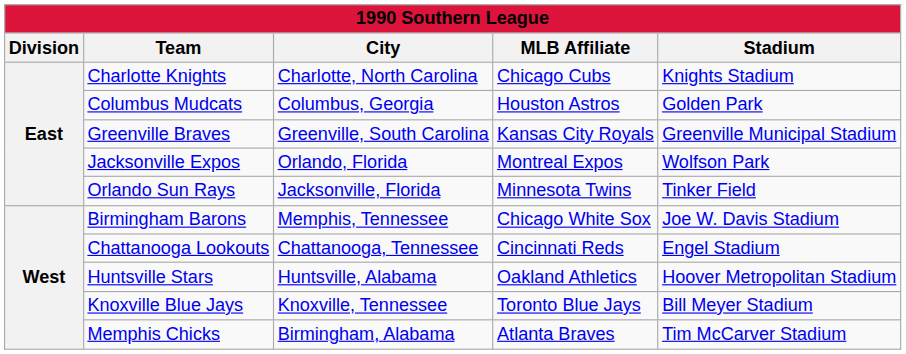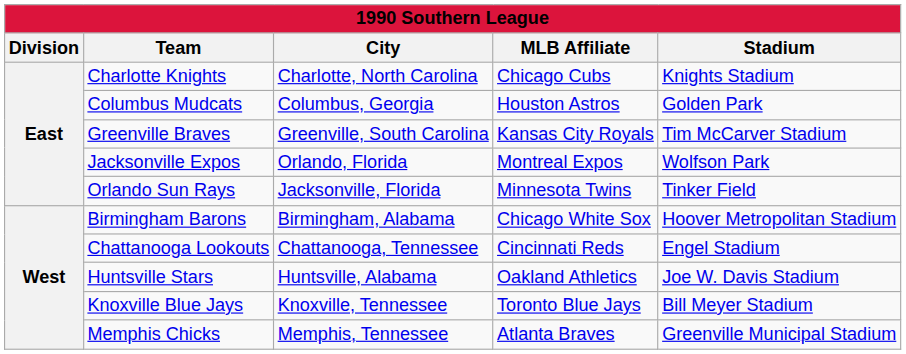 <table class="wikitable" style="width:auto">
 <tr>
 <td bgcolor="#DC143C" align="center" colspan="7"><strong><span>1990 Southern League</span></strong></td>
 </tr>
 <tr>
 <th>Division</th>
 <th>Team</th>
 <th>City</th>
 <th>MLB Affiliate</th>
 <th>Stadium</th>
 </tr>
 <tr>
 <th rowspan="5">East</th>
 <td><a href='#'>Charlotte Knights</a></td>
 <td><a href='#'>Charlotte, North Carolina</a></td>
 <td><a href='#'>Chicago Cubs</a></td>
 <td><a href='#'>Knights Stadium</a></td>
 </tr>
 <tr>
 <td><a href='#'>Columbus Mudcats</a></td>
 <td><a href='#'>Columbus, Georgia</a></td>
 <td><a href='#'>Houston Astros</a></td>
 <td><a href='#'>Golden Park</a></td>
 </tr>
 <tr>
 <td><a href='#'>Greenville Braves</a></td>
 <td><a href='#'>Greenville, South Carolina</a></td>
 <td><a href='#'>Kansas City Royals</a></td>
-<td><a href='#'>Greenville Municipal Stadium</a></td>
+<td><a href='#'>Tim McCarver Stadium</a></td>
 </tr>
 <tr>
 <td><a href='#'>Jacksonville Expos</a></td>
 <td><a href='#'>Orlando, Florida</a></td>
 <td><a href='#'>Montreal Expos</a></td>
 <td><a href='#'>Wolfson Park</a></td>
 </tr>
 <tr>
 <td><a href='#'>Orlando Sun Rays</a></td>
 <td><a href='#'>Jacksonville, Florida</a></td>
 <td><a href='#'>Minnesota Twins</a></td>
 <td><a href='#'>Tinker Field</a></td>
 </tr>
 <tr>
 <th rowspan="5">West</th>
 <td><a href='#'>Birmingham Barons</a></td>
-<td><a href='#'>Memphis, Tennessee</a></td>
+<td><a href='#'>Birmingham, Alabama</a></td>
 <td><a href='#'>Chicago White Sox</a></td>
-<td><a href='#'>Joe W. Davis Stadium</a></td>
+<td><a href='#'>Hoover Metropolitan Stadium</a></td>
 </tr>
 <tr>
 <td><a href='#'>Chattanooga Lookouts</a></td>
 <td><a href='#'>Chattanooga, Tennessee</a></td>
 <td><a href='#'>Cincinnati Reds</a></td>
 <td><a href='#'>Engel Stadium</a></td>
 </tr>
 <tr>
 <td><a href='#'>Huntsville Stars</a></td>
 <td><a href='#'>Huntsville, Alabama</a></td>
 <td><a href='#'>Oakland Athletics</a></td>
-<td><a href='#'>Hoover Metropolitan Stadium</a></td>
+<td><a href='#'>Joe W. Davis Stadium</a></td>
 </tr>
 <tr>
 <td><a href='#'>Knoxville Blue Jays</a></td>
 <td><a href='#'>Knoxville, Tennessee</a></td>
 <td><a href='#'>Toronto Blue Jays</a></td>
 <td><a href='#'>Bill Meyer Stadium</a></td>
 </tr>
 <tr>
 <td><a href='#'>Memphis Chicks</a></td>
-<td><a href='#'>Birmingham, Alabama</a></td>
+<td><a href='#'>Memphis, Tennessee</a></td>
 <td><a href='#'>Atlanta Braves</a></td>
-<td><a href='#'>Tim McCarver Stadium</a></td>
+<td><a href='#'>Greenville Municipal Stadium</a></td>
 </tr>
 </table>
